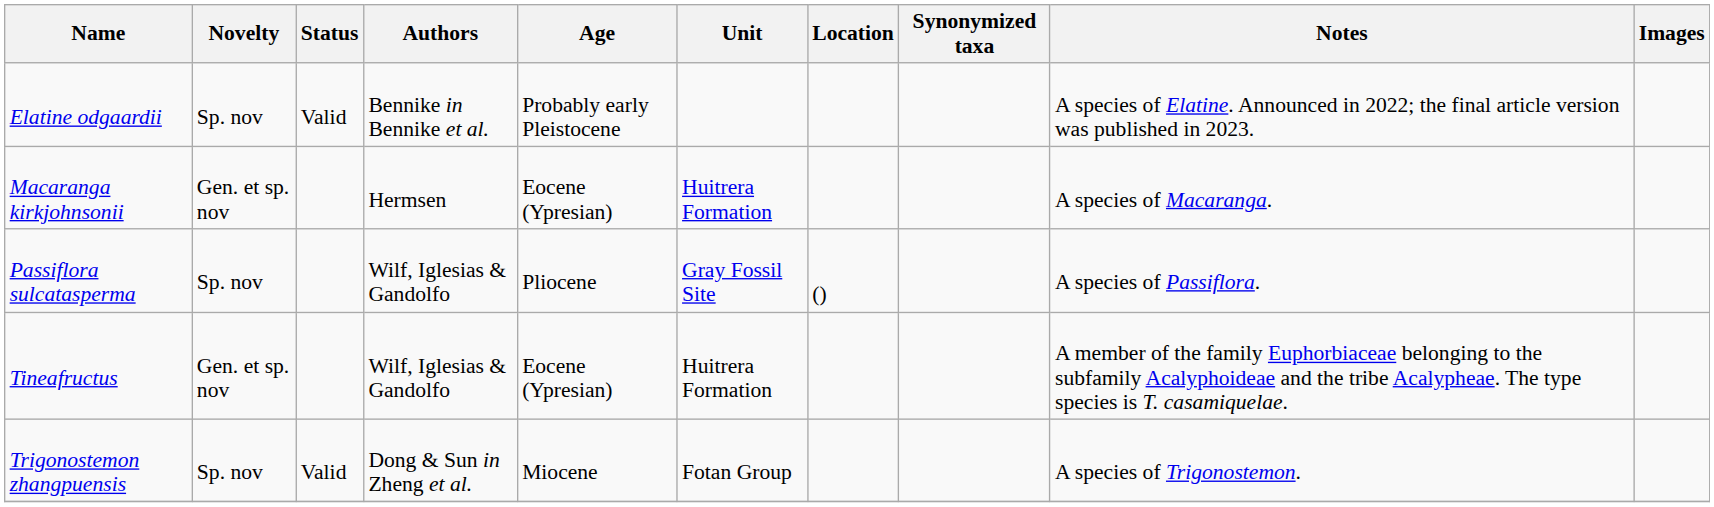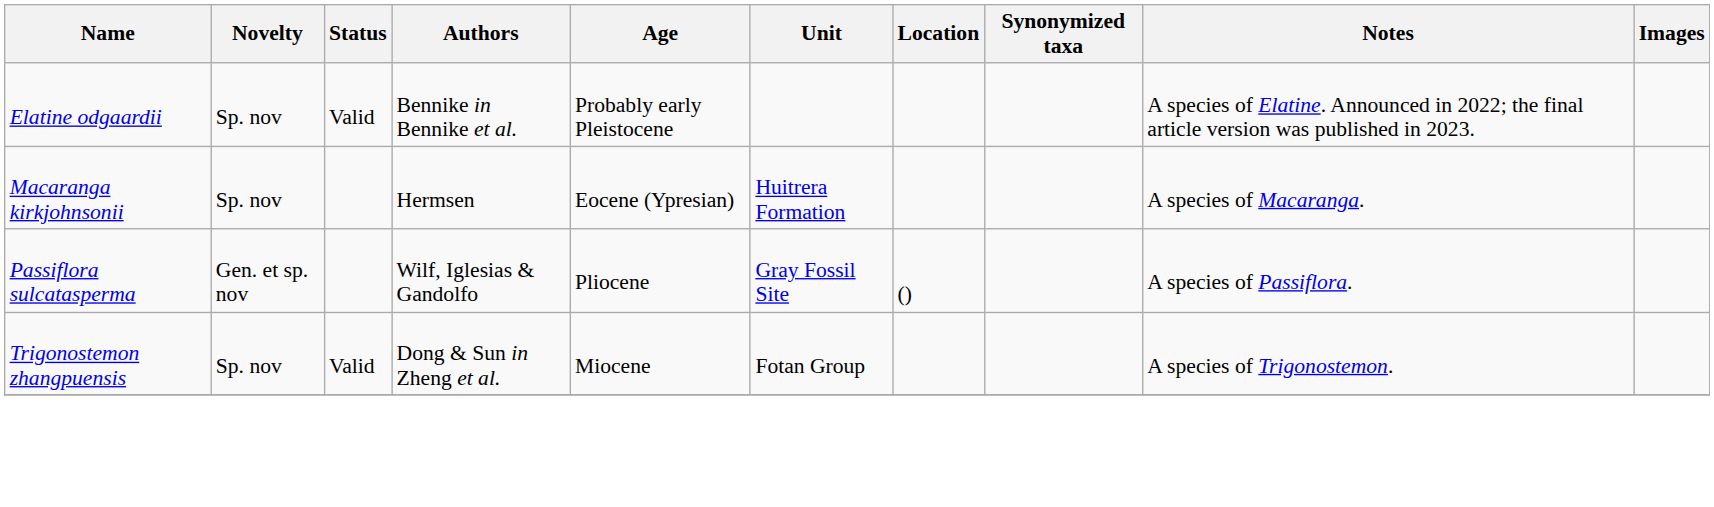 <table class="wikitable sortable" align="center" width="100%">
 <tr>
 <th>Name</th>
 <th>Novelty</th>
 <th>Status</th>
 <th>Authors</th>
 <th>Age</th>
 <th>Unit</th>
 <th>Location</th>
 <th>Synonymized taxa</th>
 <th>Notes</th>
 <th>Images</th>
 </tr>
 <tr>
 <td><br><em><a href='#'>Elatine odgaardii</a></em></td>
 <td><br>Sp. nov</td>
 <td><br>Valid</td>
 <td><br>Bennike <em>in</em> Bennike <em>et al.</em></td>
 <td><br>Probably early Pleistocene</td>
 <td></td>
 <td><br></td>
 <td></td>
 <td><br>A species of <em><a href='#'>Elatine</a></em>. Announced in 2022; the final article version was published in 2023.</td>
 <td></td>
 </tr>
 <tr>
 <td><br><em><a href='#'>Macaranga kirkjohnsonii</a></em></td>
-<td><br>Gen. et sp. nov</td>
+<td><br>Sp. nov</td>
 <td></td>
 <td><br>Hermsen</td>
 <td><br>Eocene (Ypresian)</td>
 <td><br><a href='#'>Huitrera Formation</a></td>
 <td><br></td>
 <td></td>
 <td><br>A species of <em><a href='#'>Macaranga</a></em>.</td>
 <td></td>
 </tr>
 <tr>
 <td><br><em><a href='#'>Passiflora sulcatasperma</a></em></td>
-<td><br>Sp. nov</td>
+<td><br>Gen. et sp. nov</td>
 <td></td>
 <td><br>Wilf, Iglesias & Gandolfo</td>
 <td><br>Pliocene</td>
 <td><br><a href='#'>Gray Fossil Site</a></td>
 <td><br><br>()</td>
 <td></td>
 <td><br>A species of <em><a href='#'>Passiflora</a></em>.</td>
-<td></td>
-</tr>
-<tr>
-<td><br><em><a href='#'>Tineafructus</a></em></td>
-<td><br>Gen. et sp. nov</td>
-<td></td>
-<td><br>Wilf, Iglesias & Gandolfo</td>
-<td><br>Eocene (Ypresian)</td>
-<td><br>Huitrera Formation</td>
-<td><br></td>
-<td></td>
-<td><br>A member of the family <a href='#'>Euphorbiaceae</a> belonging to the subfamily <a href='#'>Acalyphoideae</a> and the tribe <a href='#'>Acalypheae</a>. The type species is <em>T. casamiquelae</em>.</td>
 <td></td>
 </tr>
 <tr>
 <td><br><em><a href='#'>Trigonostemon zhangpuensis</a></em></td>
 <td><br>Sp. nov</td>
 <td><br>Valid</td>
 <td><br>Dong & Sun <em>in</em> Zheng <em>et al.</em></td>
 <td><br>Miocene</td>
 <td><br>Fotan Group</td>
 <td><br></td>
 <td></td>
 <td><br>A species of <em><a href='#'>Trigonostemon</a></em>.</td>
 <td></td>
 </tr>
 <tr>
 </tr>
 </table>
